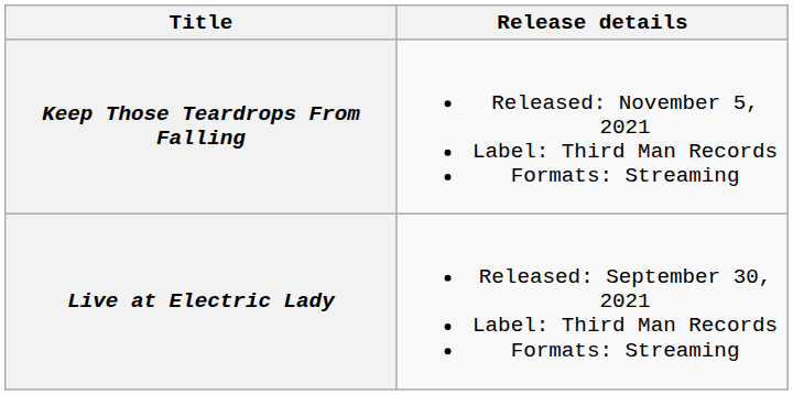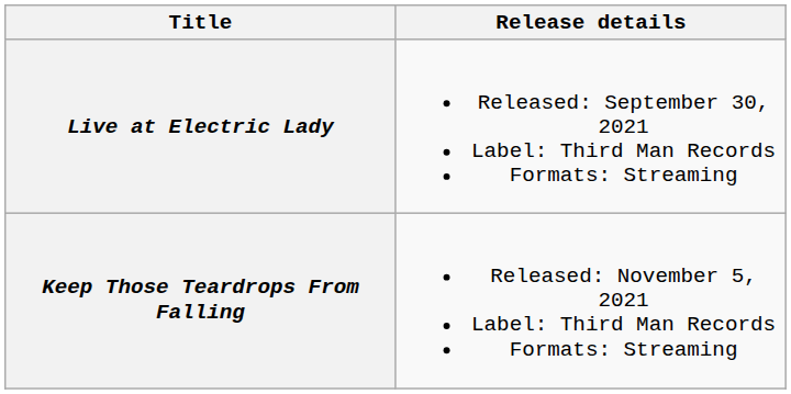 <table class="wikitable plainrowheaders" style="text-align:center">
 <tr>
 <th scope="col" style="width:18em;">Title</th>
 <th scope="col" style="width:18em;">Release details</th>
 </tr>
 <tr>
+<th scope="row"><em>Live at Electric Lady</em></th>
+<td><br><ul><li>Released: September 30, 2021</li><li>Label: Third Man Records</li><li>Formats: Streaming</li></ul></td>
+</tr>
+<tr>
 <th scope="row"><em>Keep Those Teardrops From Falling</em></th>
 <td><br><ul><li>Released: November 5, 2021</li><li>Label: Third Man Records</li><li>Formats: Streaming</li></ul></td>
 </tr>
-<tr>
-<th scope="row"><em>Live at Electric Lady</em></th>
-<td><br><ul><li>Released: September 30, 2021</li><li>Label: Third Man Records</li><li>Formats: Streaming</li></ul></td>
-</tr>
 </table>
